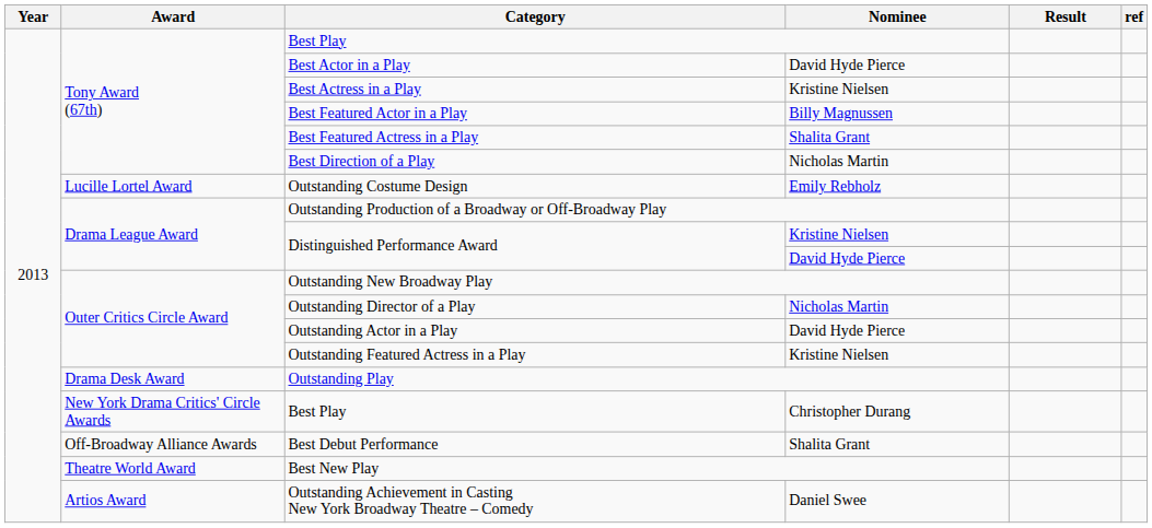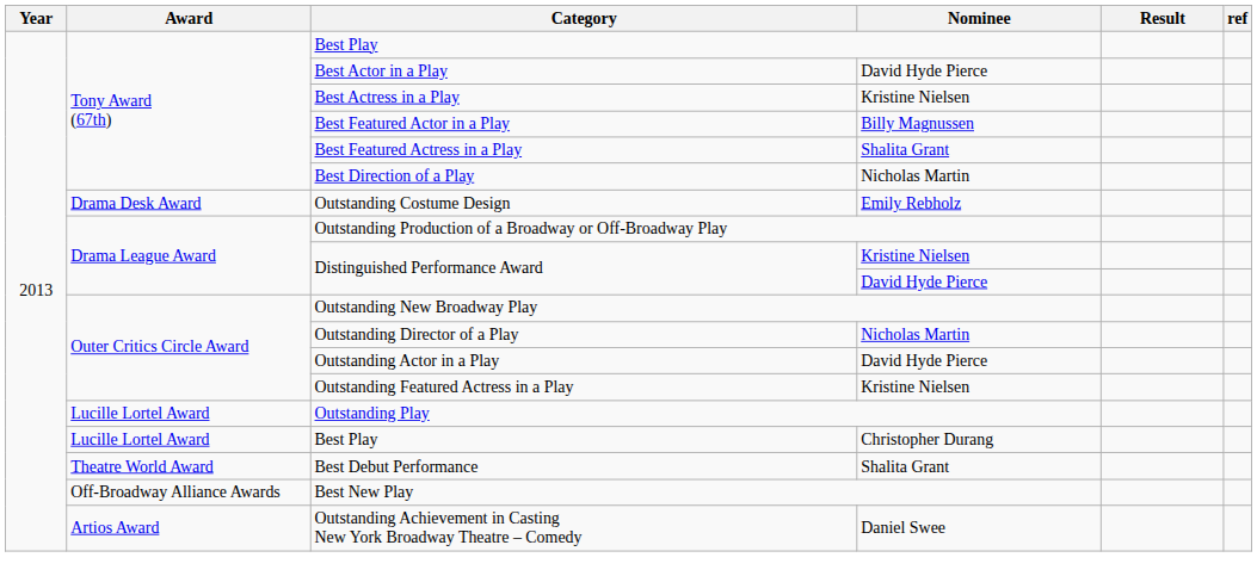 <table class=wikitable width="95%">
 <tr>
 <th width="5%">Year</th>
 <th width="20%">Award</th>
 <th width="45%">Category</th>
 <th width="20%">Nominee</th>
 <th width="10%">Result</th>
 <th>ref</th>
 </tr>
 <tr>
 <td rowspan=19 align=center>2013</td>
 <td rowspan=6><a href='#'>Tony Award</a><br>(<a href='#'>67th</a>)</td>
 <td colspan=2><a href='#'>Best Play</a></td>
 <td></td>
 <td></td>
 </tr>
 <tr>
 <td><a href='#'>Best Actor in a Play</a></td>
 <td>David Hyde Pierce</td>
 <td></td>
 <td></td>
 </tr>
 <tr>
 <td><a href='#'>Best Actress in a Play</a></td>
 <td>Kristine Nielsen</td>
 <td></td>
 <td></td>
 </tr>
 <tr>
 <td><a href='#'>Best Featured Actor in a Play</a></td>
 <td><a href='#'>Billy Magnussen</a></td>
 <td></td>
 <td></td>
 </tr>
 <tr>
 <td><a href='#'>Best Featured Actress in a Play</a></td>
 <td><a href='#'>Shalita Grant</a></td>
 <td></td>
 <td></td>
 </tr>
 <tr>
 <td><a href='#'>Best Direction of a Play</a></td>
 <td>Nicholas Martin</td>
 <td></td>
 <td></td>
 </tr>
 <tr>
-<td><a href='#'>Lucille Lortel Award</a></td>
+<td><a href='#'>Drama Desk Award</a></td>
 <td>Outstanding Costume Design</td>
 <td><a href='#'>Emily Rebholz</a></td>
 <td></td>
 <td></td>
 </tr>
 <tr>
 <td rowspan=3><a href='#'>Drama League Award</a></td>
 <td colspan=2>Outstanding Production of a Broadway or Off-Broadway Play</td>
 <td></td>
 <td></td>
 </tr>
 <tr>
 <td rowspan=2>Distinguished Performance Award</td>
 <td><a href='#'>Kristine Nielsen</a></td>
 <td></td>
 <td></td>
 </tr>
 <tr>
 <td><a href='#'>David Hyde Pierce</a></td>
 <td></td>
 <td></td>
 </tr>
 <tr>
 <td rowspan=4><a href='#'>Outer Critics Circle Award</a></td>
 <td colspan=2>Outstanding New Broadway Play</td>
 <td></td>
 <td></td>
 </tr>
 <tr>
 <td>Outstanding Director of a Play</td>
 <td><a href='#'>Nicholas Martin</a></td>
 <td></td>
 <td></td>
 </tr>
 <tr>
 <td>Outstanding Actor in a Play</td>
 <td>David Hyde Pierce</td>
 <td></td>
 <td></td>
 </tr>
 <tr>
 <td>Outstanding Featured Actress in a Play</td>
 <td>Kristine Nielsen</td>
 <td></td>
 <td></td>
 </tr>
 <tr>
-<td><a href='#'>Drama Desk Award</a></td>
+<td><a href='#'>Lucille Lortel Award</a></td>
 <td colspan=2><a href='#'>Outstanding Play</a></td>
 <td></td>
 <td></td>
 </tr>
 <tr>
-<td><a href='#'> New York Drama Critics' Circle Awards</a></td>
+<td><a href='#'>Lucille Lortel Award</a></td>
 <td>Best Play</td>
 <td>Christopher Durang</td>
 <td></td>
 <td></td>
 </tr>
 <tr>
-<td>Off-Broadway Alliance Awards</td>
+<td><a href='#'>Theatre World Award</a></td>
 <td>Best Debut Performance</td>
 <td>Shalita Grant</td>
 <td></td>
 <td></td>
 </tr>
 <tr>
-<td><a href='#'>Theatre World Award</a></td>
+<td>Off-Broadway Alliance Awards</td>
 <td colspan=2>Best New Play</td>
 <td></td>
 <td></td>
 </tr>
 <tr>
 <td><a href='#'>Artios Award</a></td>
 <td>Outstanding Achievement in Casting<br>New York Broadway Theatre – Comedy</td>
 <td>Daniel Swee</td>
 <td></td>
 <td></td>
 </tr>
 </table>
